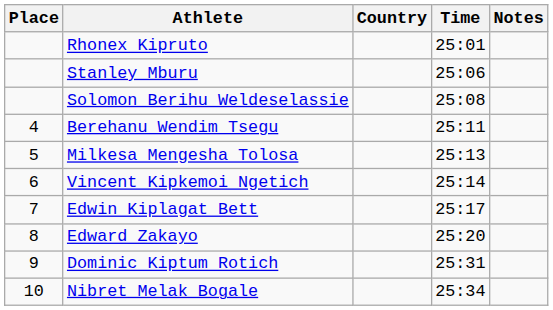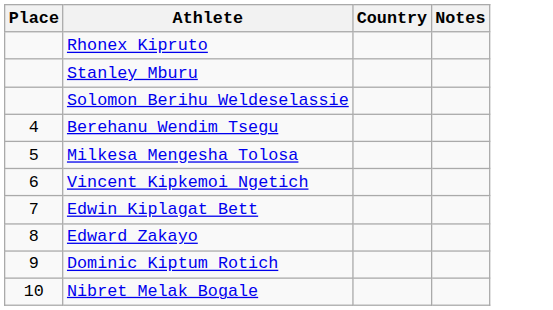 <table class="wikitable sortable" style="text-align:center">
 <tr>
 <th>Place</th>
 <th>Athlete</th>
 <th>Country</th>
-<th>Time</th>
 <th>Notes</th>
 </tr>
 <tr>
 <td></td>
 <td align="left"><a href='#'>Rhonex Kipruto</a></td>
 <td align=left></td>
-<td>25:01</td>
 <td></td>
 </tr>
 <tr>
 <td></td>
 <td align="left"><a href='#'>Stanley Mburu</a></td>
 <td align=left></td>
-<td>25:06</td>
 <td></td>
 </tr>
 <tr>
 <td></td>
 <td align="left"><a href='#'>Solomon Berihu Weldeselassie</a></td>
 <td align=left></td>
-<td>25:08</td>
 <td></td>
 </tr>
 <tr>
 <td>4</td>
 <td align="left"><a href='#'>Berehanu Wendim Tsegu</a></td>
 <td align=left></td>
-<td>25:11</td>
 <td></td>
 </tr>
 <tr>
 <td>5</td>
 <td align="left"><a href='#'>Milkesa Mengesha Tolosa</a></td>
 <td align=left></td>
-<td>25:13</td>
 <td></td>
 </tr>
 <tr>
 <td>6</td>
 <td align="left"><a href='#'>Vincent Kipkemoi Ngetich</a></td>
 <td align=left></td>
-<td>25:14</td>
 <td></td>
 </tr>
 <tr>
 <td>7</td>
 <td align="left"><a href='#'>Edwin Kiplagat Bett</a></td>
 <td align=left></td>
-<td>25:17</td>
 <td></td>
 </tr>
 <tr>
 <td>8</td>
 <td align="left"><a href='#'>Edward Zakayo </a></td>
 <td align=left></td>
-<td>25:20</td>
 <td></td>
 </tr>
 <tr>
 <td>9</td>
 <td align="left"><a href='#'>Dominic Kiptum Rotich</a></td>
 <td align=left></td>
-<td>25:31</td>
 <td></td>
 </tr>
 <tr>
 <td>10</td>
 <td align="left"><a href='#'>Nibret Melak Bogale</a></td>
 <td align=left></td>
-<td>25:34</td>
 <td></td>
 </tr>
 </table>
